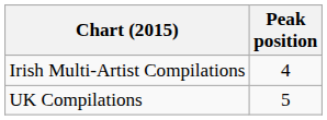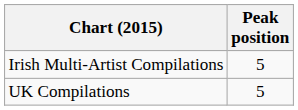 <table class="wikitable plainrowheaders">
 <tr>
 <th>Chart (2015)</th>
 <th>Peak<br>position</th>
 </tr>
 <tr>
 <td>Irish Multi-Artist Compilations</td>
-<td style="text-align:center;">4</td>
+<td style="text-align:center;">5</td>
 </tr>
 <tr>
 <td>UK Compilations</td>
 <td style="text-align:center;">5</td>
 </tr>
 </table>
